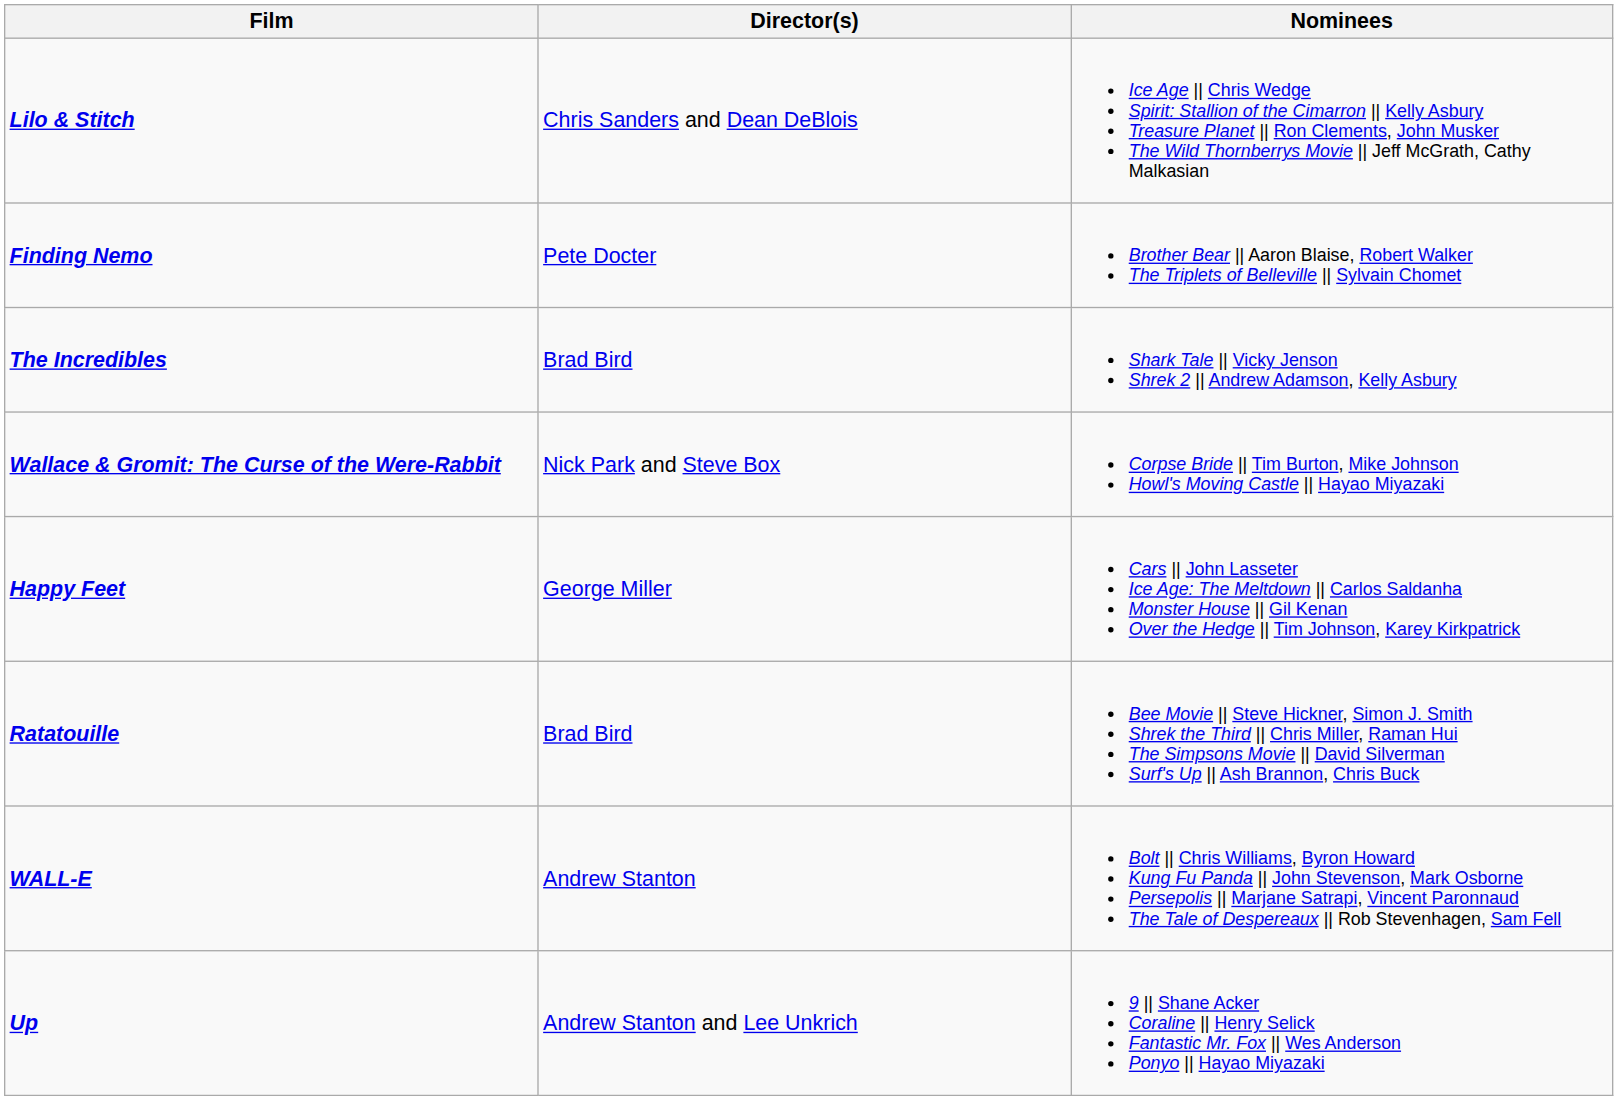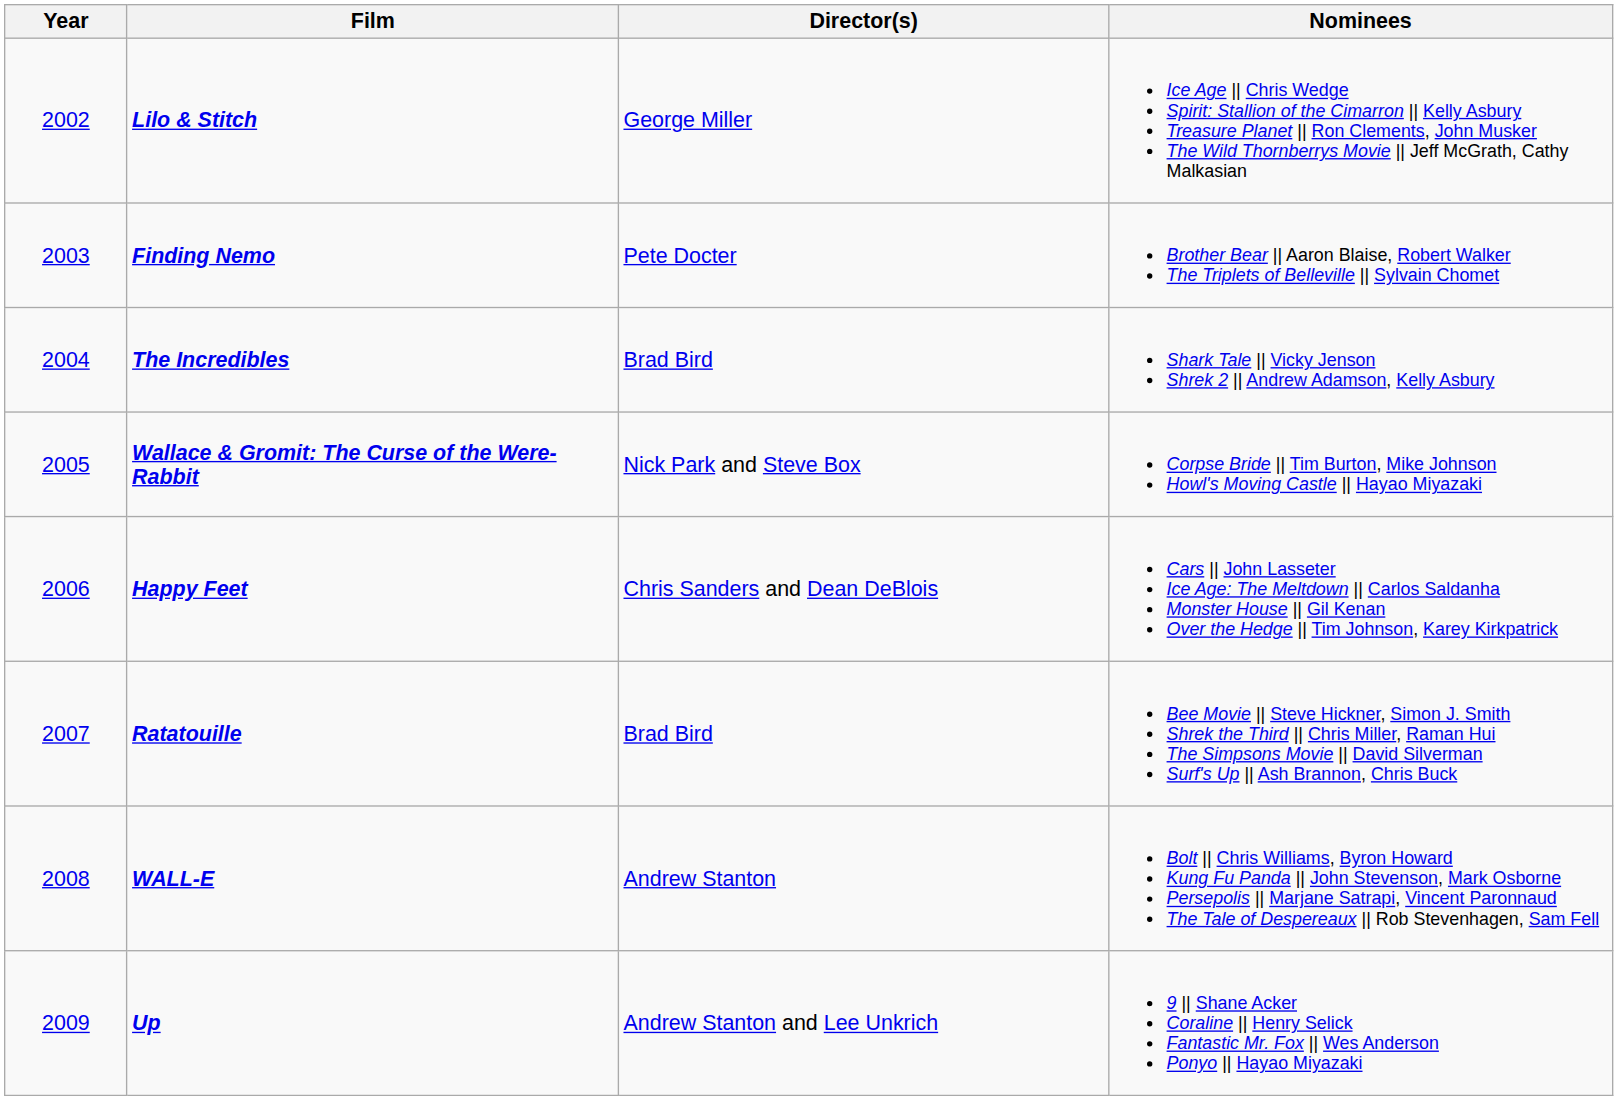 <table class="wikitable" style="width:95%;">
 <tr>
+<th style="width:100px;"><strong>Year</strong></th>
 <th style="width:450px;"><strong>Film</strong></th>
 <th style="width:450px;"><strong>Director(s)</strong></th>
 <th style="width:450px;"><strong>Nominees</strong></th>
 </tr>
 <tr>
+<td style="text-align:center;"><a href='#'>2002</a></td>
 <td><strong><em><a href='#'>Lilo & Stitch</a></em></strong></td>
-<td><a href='#'>Chris Sanders</a> and <a href='#'>Dean DeBlois</a></td>
+<td><a href='#'>George Miller</a></td>
 <td style="font-size:smaller"><br><ul><li><em><a href='#'>Ice Age</a></em> || <a href='#'>Chris Wedge</a></li><li><em><a href='#'>Spirit: Stallion of the Cimarron</a></em> || <a href='#'>Kelly Asbury</a></li><li><em><a href='#'>Treasure Planet</a></em> || <a href='#'>Ron Clements</a>, <a href='#'>John Musker</a></li><li><em><a href='#'>The Wild Thornberrys Movie</a></em> || Jeff McGrath, Cathy Malkasian</li></ul></td>
 </tr>
 <tr>
+<td style="text-align:center;"><a href='#'>2003</a></td>
 <td><strong><em><a href='#'>Finding Nemo</a></em></strong></td>
 <td><a href='#'>Pete Docter</a></td>
 <td style="font-size:smaller"><br><ul><li><em><a href='#'>Brother Bear</a></em> || Aaron Blaise, <a href='#'>Robert Walker</a></li><li><em><a href='#'>The Triplets of Belleville</a></em> || <a href='#'>Sylvain Chomet</a></li></ul></td>
 </tr>
 <tr>
+<td style="text-align:center;"><a href='#'>2004</a></td>
 <td><strong><em><a href='#'>The Incredibles</a></em></strong></td>
 <td><a href='#'>Brad Bird</a></td>
 <td style="font-size:smaller"><br><ul><li><em><a href='#'>Shark Tale</a></em> || <a href='#'>Vicky Jenson</a></li><li><em><a href='#'>Shrek 2</a></em> || <a href='#'>Andrew Adamson</a>, <a href='#'>Kelly Asbury</a></li></ul></td>
 </tr>
 <tr>
+<td style="text-align:center;"><a href='#'>2005</a></td>
 <td><strong><em><a href='#'>Wallace & Gromit: The Curse of the Were-Rabbit</a></em></strong></td>
 <td><a href='#'>Nick Park</a> and <a href='#'>Steve Box</a></td>
 <td style="font-size:smaller"><br><ul><li><em><a href='#'>Corpse Bride</a></em> || <a href='#'>Tim Burton</a>, <a href='#'>Mike Johnson</a></li><li><em><a href='#'>Howl's Moving Castle</a></em> || <a href='#'>Hayao Miyazaki</a></li></ul></td>
 </tr>
 <tr>
+<td style="text-align:center;"><a href='#'>2006</a></td>
 <td><strong><em><a href='#'>Happy Feet</a></em></strong></td>
-<td><a href='#'>George Miller</a></td>
+<td><a href='#'>Chris Sanders</a> and <a href='#'>Dean DeBlois</a></td>
 <td style="font-size:smaller"><br><ul><li><em><a href='#'>Cars</a></em> || <a href='#'>John Lasseter</a></li><li><em><a href='#'>Ice Age: The Meltdown</a></em> || <a href='#'>Carlos Saldanha</a></li><li><em><a href='#'>Monster House</a></em> || <a href='#'>Gil Kenan</a></li><li><em><a href='#'>Over the Hedge</a></em> || <a href='#'>Tim Johnson</a>, <a href='#'>Karey Kirkpatrick</a></li></ul></td>
 </tr>
 <tr>
+<td style="text-align:center;"><a href='#'>2007</a></td>
 <td><strong><em><a href='#'>Ratatouille</a></em></strong></td>
 <td><a href='#'>Brad Bird</a></td>
 <td style="font-size:smaller"><br><ul><li><em><a href='#'>Bee Movie</a></em> || <a href='#'>Steve Hickner</a>, <a href='#'>Simon J. Smith</a></li><li><em><a href='#'>Shrek the Third</a></em> || <a href='#'>Chris Miller</a>, <a href='#'>Raman Hui</a></li><li><em><a href='#'>The Simpsons Movie</a></em> || <a href='#'>David Silverman</a></li><li><em><a href='#'>Surf's Up</a></em> || <a href='#'>Ash Brannon</a>, <a href='#'>Chris Buck</a></li></ul></td>
 </tr>
 <tr>
+<td style="text-align:center;"><a href='#'>2008</a></td>
 <td><strong><em><a href='#'>WALL-E</a></em></strong></td>
 <td><a href='#'>Andrew Stanton</a></td>
 <td style="font-size:smaller"><br><ul><li><em><a href='#'>Bolt</a></em> || <a href='#'>Chris Williams</a>, <a href='#'>Byron Howard</a></li><li><em><a href='#'>Kung Fu Panda</a></em> || <a href='#'>John Stevenson</a>, <a href='#'>Mark Osborne</a></li><li><em><a href='#'>Persepolis</a></em> || <a href='#'>Marjane Satrapi</a>, <a href='#'>Vincent Paronnaud</a></li><li><em><a href='#'>The Tale of Despereaux</a></em> || Rob Stevenhagen, <a href='#'>Sam Fell</a></li></ul></td>
 </tr>
 <tr>
+<td style="text-align:center;"><a href='#'>2009</a></td>
 <td><strong><em><a href='#'>Up</a></em></strong></td>
 <td><a href='#'>Andrew Stanton</a> and <a href='#'>Lee Unkrich</a></td>
 <td style="font-size:smaller"><br><ul><li><em><a href='#'>9</a></em> || <a href='#'>Shane Acker</a></li><li><em><a href='#'>Coraline</a></em> || <a href='#'>Henry Selick</a></li><li><em><a href='#'>Fantastic Mr. Fox</a></em> || <a href='#'>Wes Anderson</a></li><li><em><a href='#'>Ponyo</a></em> || <a href='#'>Hayao Miyazaki</a></li></ul></td>
 </tr>
 </table>
